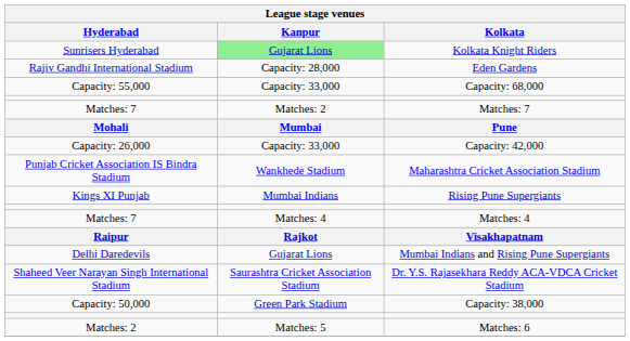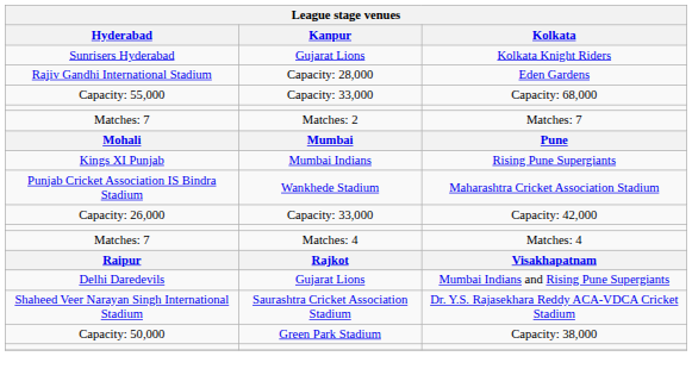 <table class="wikitable" style="text-align:center;">
 <tr>
 <th colspan="3">League stage venues</th>
 </tr>
 <tr>
 <th><a href='#'>Hyderabad</a></th>
 <th><a href='#'>Kanpur</a></th>
 <th><a href='#'>Kolkata</a></th>
 </tr>
 <tr>
 <td><a href='#'>Sunrisers Hyderabad</a></td>
-<td style="background: lightgreen;"><a href='#'>Gujarat Lions</a></td>
+<td><a href='#'>Gujarat Lions</a></td>
 <td><a href='#'>Kolkata Knight Riders</a></td>
 </tr>
 <tr>
 <td><a href='#'>Rajiv Gandhi International Stadium</a></td>
 <td>Capacity: 28,000</td>
 <td><a href='#'>Eden Gardens</a></td>
 </tr>
 <tr>
 <td>Capacity: 55,000</td>
 <td>Capacity: 33,000</td>
 <td>Capacity: 68,000</td>
 </tr>
 <tr>
 <td></td>
 <td></td>
 <td></td>
 </tr>
 <tr>
 <td>Matches: 7</td>
 <td>Matches: 2</td>
 <td>Matches: 7</td>
 </tr>
 <tr>
 <th><a href='#'>Mohali</a></th>
 <th><a href='#'>Mumbai</a></th>
 <th><a href='#'>Pune</a></th>
 </tr>
 <tr>
-<td>Capacity: 26,000</td>
-<td>Capacity: 33,000</td>
-<td>Capacity: 42,000</td>
+<td><a href='#'>Kings XI Punjab</a></td>
+<td><a href='#'>Mumbai Indians</a></td>
+<td><a href='#'>Rising Pune Supergiants</a></td>
 </tr>
 <tr>
 <td><a href='#'>Punjab Cricket Association IS Bindra Stadium</a></td>
 <td><a href='#'>Wankhede Stadium</a></td>
 <td><a href='#'>Maharashtra Cricket Association Stadium</a></td>
 </tr>
 <tr>
-<td><a href='#'>Kings XI Punjab</a></td>
-<td><a href='#'>Mumbai Indians</a></td>
-<td><a href='#'>Rising Pune Supergiants</a></td>
+<td>Capacity: 26,000</td>
+<td>Capacity: 33,000</td>
+<td>Capacity: 42,000</td>
 </tr>
 <tr>
 <td></td>
 <td></td>
 <td></td>
 </tr>
 <tr>
 <td>Matches: 7</td>
 <td>Matches: 4</td>
 <td>Matches: 4</td>
 </tr>
 <tr>
 <th><a href='#'>Raipur</a></th>
 <th><a href='#'>Rajkot</a></th>
 <th><a href='#'>Visakhapatnam</a></th>
 </tr>
 <tr>
 <td><a href='#'>Delhi Daredevils</a></td>
 <td><a href='#'>Gujarat Lions</a></td>
 <td><a href='#'>Mumbai Indians</a> and <a href='#'>Rising Pune Supergiants</a></td>
 </tr>
 <tr>
 <td><a href='#'>Shaheed Veer Narayan Singh International Stadium</a></td>
 <td><a href='#'>Saurashtra Cricket Association Stadium</a></td>
 <td><a href='#'>Dr. Y.S. Rajasekhara Reddy ACA-VDCA Cricket Stadium</a></td>
 </tr>
 <tr>
 <td>Capacity: 50,000</td>
 <td><a href='#'>Green Park Stadium</a></td>
 <td>Capacity: 38,000</td>
 </tr>
 <tr>
 <td></td>
 <td></td>
 <td></td>
 </tr>
 <tr>
-<td>Matches: 2</td>
-<td>Matches: 5</td>
-<td>Matches: 6</td>
-</tr>
-<tr>
 </tr>
 </table>
